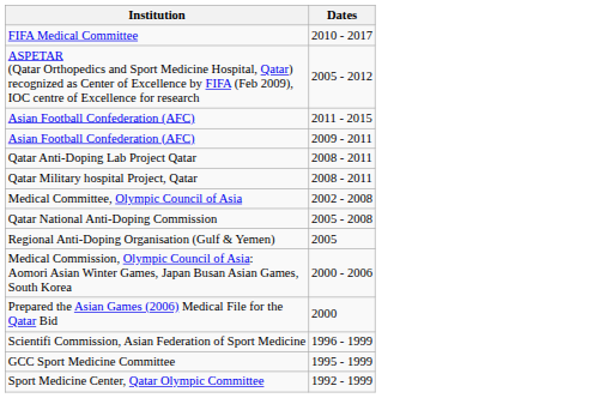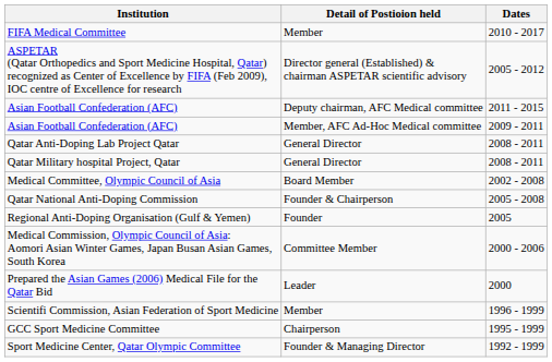 <table class="wikitable">
 <tr>
 <th>Institution</th>
+<th>Detail of Postioion held</th>
 <th>Dates</th>
 </tr>
 <tr>
 <td><a href='#'>FIFA Medical Committee</a></td>
+<td>Member</td>
 <td>2010 - 2017</td>
 </tr>
 <tr>
 <td><a href='#'>ASPETAR</a><br>(Qatar Orthopedics and Sport Medicine Hospital, <a href='#'>Qatar</a>)<br>recognized as Center of Excellence by <a href='#'>FIFA</a> (Feb 2009),<br>IOC centre of Excellence for research</td>
+<td>Director general (Established) &<br>chairman ASPETAR scientific advisory</td>
 <td>2005 - 2012</td>
 </tr>
 <tr>
 <td><a href='#'>Asian Football Confederation (AFC)</a></td>
+<td>Deputy chairman, AFC Medical committee</td>
 <td>2011 - 2015</td>
 </tr>
 <tr>
 <td><a href='#'>Asian Football Confederation (AFC)</a></td>
+<td>Member, AFC Ad-Hoc Medical committee</td>
 <td>2009 - 2011</td>
 </tr>
 <tr>
 <td>Qatar Anti-Doping Lab Project Qatar</td>
+<td>General Director</td>
 <td>2008 - 2011</td>
 </tr>
 <tr>
 <td>Qatar Military hospital Project, Qatar</td>
+<td>General Director</td>
 <td>2008 - 2011</td>
 </tr>
 <tr>
 <td>Medical Committee, <a href='#'>Olympic Council of Asia</a></td>
+<td>Board Member</td>
 <td>2002 - 2008</td>
 </tr>
 <tr>
 <td>Qatar National Anti-Doping Commission</td>
+<td>Founder & Chairperson</td>
 <td>2005 - 2008</td>
 </tr>
 <tr>
 <td>Regional Anti-Doping Organisation (Gulf & Yemen)</td>
+<td>Founder</td>
 <td>2005</td>
 </tr>
 <tr>
 <td>Medical Commission, <a href='#'>Olympic Council of Asia</a>:<br>Aomori Asian Winter Games, Japan Busan Asian Games,<br>South Korea</td>
+<td>Committee Member</td>
 <td>2000 - 2006</td>
 </tr>
 <tr>
 <td>Prepared the <a href='#'>Asian Games (2006)</a> Medical File for the<br><a href='#'>Qatar</a> Bid</td>
+<td>Leader</td>
 <td>2000</td>
 </tr>
 <tr>
 <td>Scientifi Commission, Asian Federation of Sport Medicine</td>
+<td>Member</td>
 <td>1996 - 1999</td>
 </tr>
 <tr>
 <td>GCC Sport Medicine Committee</td>
+<td>Chairperson</td>
 <td>1995 - 1999</td>
 </tr>
 <tr>
 <td>Sport Medicine Center, <a href='#'>Qatar Olympic Committee</a></td>
+<td>Founder & Managing Director</td>
 <td>1992 - 1999</td>
 </tr>
 </table>
